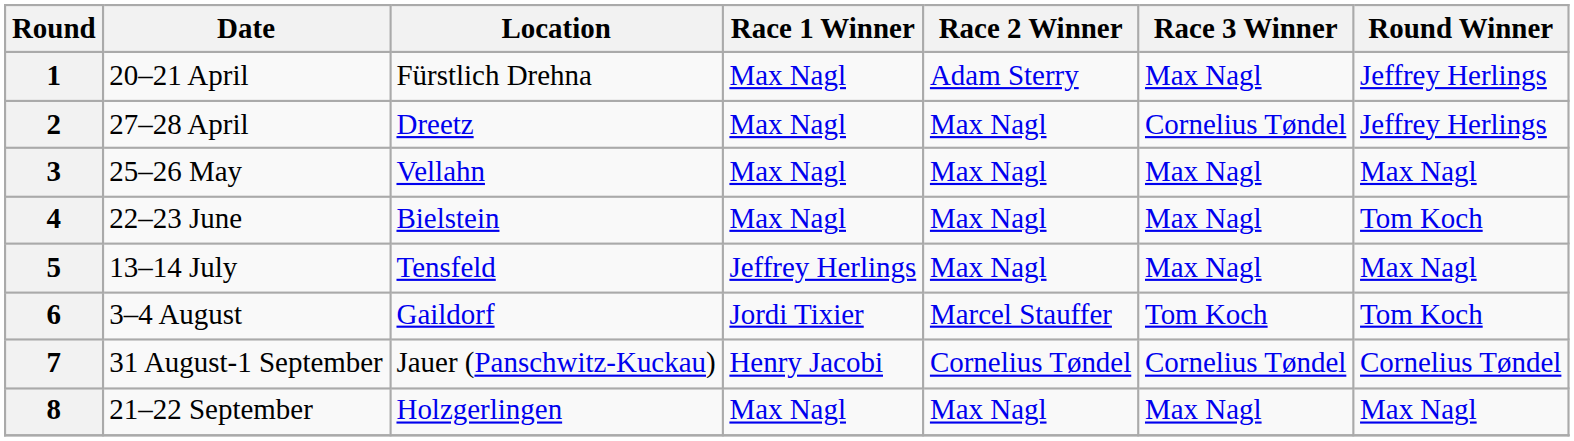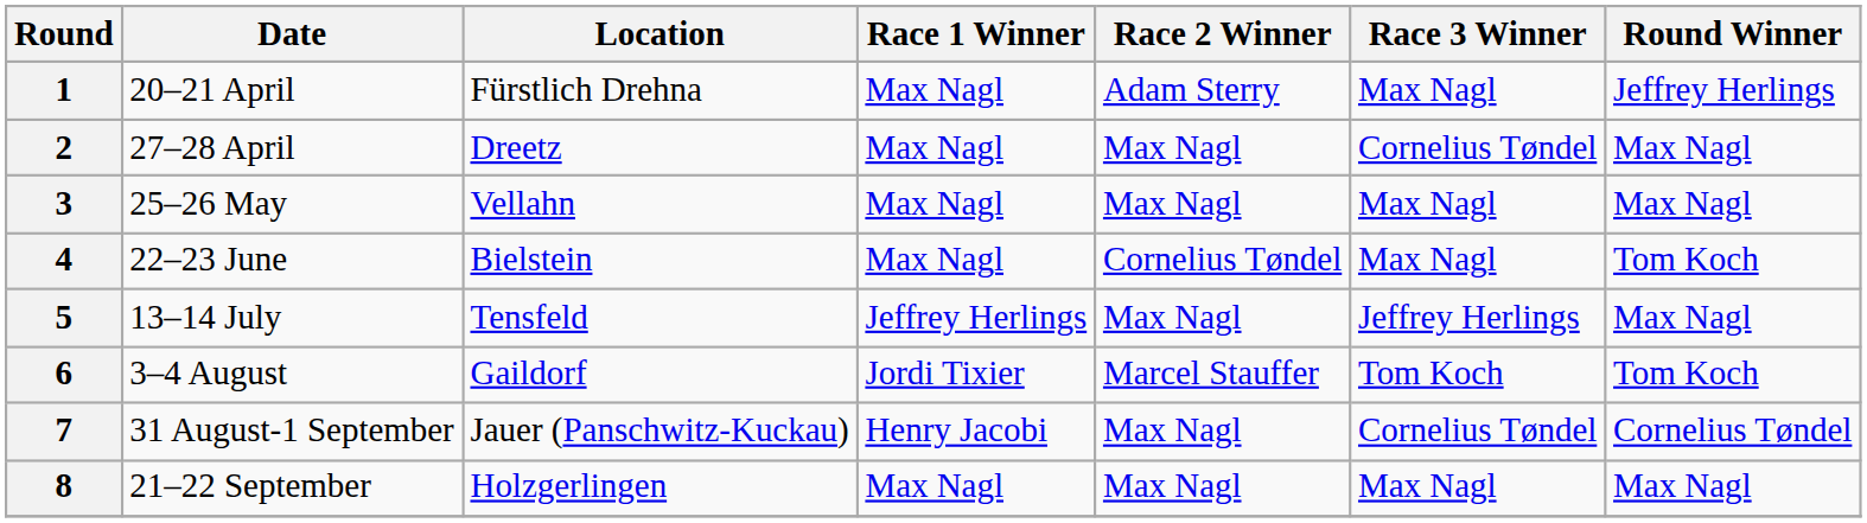 <table class="wikitable" style="font-size: 85%;">
 <tr>
 <th>Round</th>
 <th>Date</th>
 <th>Location</th>
 <th>Race 1 Winner</th>
 <th>Race 2 Winner</th>
 <th>Race 3 Winner</th>
 <th>Round Winner</th>
 </tr>
 <tr>
 <th>1</th>
 <td>20–21 April</td>
 <td> Fürstlich Drehna</td>
 <td> <a href='#'>Max Nagl</a></td>
 <td> <a href='#'>Adam Sterry</a></td>
 <td> <a href='#'>Max Nagl</a></td>
 <td> <a href='#'>Jeffrey Herlings</a></td>
 </tr>
 <tr>
 <th>2</th>
 <td>27–28 April</td>
 <td> <a href='#'>Dreetz</a></td>
 <td> <a href='#'>Max Nagl</a></td>
 <td> <a href='#'>Max Nagl</a></td>
 <td> <a href='#'>Cornelius Tøndel</a></td>
-<td> <a href='#'>Jeffrey Herlings</a></td>
+<td> <a href='#'>Max Nagl</a></td>
 </tr>
 <tr>
 <th>3</th>
 <td>25–26 May</td>
 <td> <a href='#'>Vellahn</a></td>
 <td> <a href='#'>Max Nagl</a></td>
 <td> <a href='#'>Max Nagl</a></td>
 <td> <a href='#'>Max Nagl</a></td>
 <td> <a href='#'>Max Nagl</a></td>
 </tr>
 <tr>
 <th>4</th>
 <td>22–23 June</td>
 <td> <a href='#'>Bielstein</a></td>
 <td> <a href='#'>Max Nagl</a></td>
-<td> <a href='#'>Max Nagl</a></td>
+<td> <a href='#'>Cornelius Tøndel</a></td>
 <td> <a href='#'>Max Nagl</a></td>
 <td> <a href='#'>Tom Koch</a></td>
 </tr>
 <tr>
 <th>5</th>
 <td>13–14 July</td>
 <td> <a href='#'>Tensfeld</a></td>
 <td> <a href='#'>Jeffrey Herlings</a></td>
 <td> <a href='#'>Max Nagl</a></td>
-<td> <a href='#'>Max Nagl</a></td>
+<td> <a href='#'>Jeffrey Herlings</a></td>
 <td> <a href='#'>Max Nagl</a></td>
 </tr>
 <tr>
 <th>6</th>
 <td>3–4 August</td>
 <td> <a href='#'>Gaildorf</a></td>
 <td> <a href='#'>Jordi Tixier</a></td>
 <td> <a href='#'>Marcel Stauffer</a></td>
 <td> <a href='#'>Tom Koch</a></td>
 <td> <a href='#'>Tom Koch</a></td>
 </tr>
 <tr>
 <th>7</th>
 <td>31 August-1 September</td>
 <td> Jauer (<a href='#'>Panschwitz-Kuckau</a>)</td>
 <td> <a href='#'>Henry Jacobi</a></td>
-<td> <a href='#'>Cornelius Tøndel</a></td>
+<td> <a href='#'>Max Nagl</a></td>
 <td> <a href='#'>Cornelius Tøndel</a></td>
 <td> <a href='#'>Cornelius Tøndel</a></td>
 </tr>
 <tr>
 <th>8</th>
 <td>21–22 September</td>
 <td> <a href='#'>Holzgerlingen</a></td>
 <td> <a href='#'>Max Nagl</a></td>
 <td> <a href='#'>Max Nagl</a></td>
 <td> <a href='#'>Max Nagl</a></td>
 <td> <a href='#'>Max Nagl</a></td>
 </tr>
 <tr>
 </tr>
 </table>
